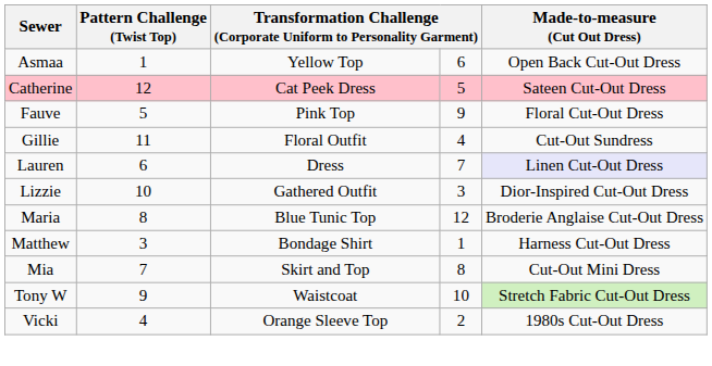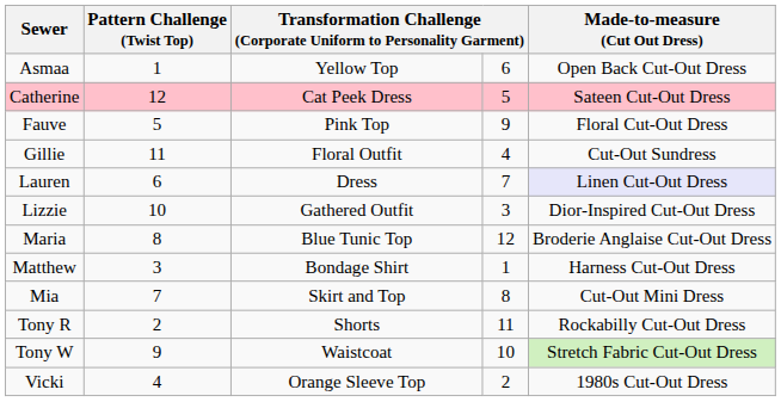 <table class="wikitable" style="text-align:center;">
 <tr>
 <th>Sewer</th>
 <th>Pattern Challenge<br><small>(Twist Top)</small></th>
 <th colspan="2">Transformation Challenge<br><small>(Corporate Uniform to Personality Garment)</small></th>
 <th>Made-to-measure<br><small>(Cut Out Dress)</small></th>
 </tr>
 <tr>
 <td>Asmaa</td>
 <td>1</td>
 <td>Yellow Top</td>
 <td>6</td>
 <td>Open Back Cut-Out Dress</td>
 </tr>
 <tr style="background:pink">
 <td>Catherine</td>
 <td>12</td>
 <td>Cat Peek Dress</td>
 <td>5</td>
 <td>Sateen Cut-Out Dress</td>
 </tr>
 <tr>
 <td>Fauve</td>
 <td>5</td>
 <td>Pink Top</td>
 <td>9</td>
 <td>Floral Cut-Out Dress</td>
 </tr>
 <tr>
 <td>Gillie</td>
 <td>11</td>
 <td>Floral Outfit</td>
 <td>4</td>
 <td>Cut-Out Sundress</td>
 </tr>
 <tr>
 <td>Lauren</td>
 <td>6</td>
 <td>Dress</td>
 <td>7</td>
 <td style="background: lavender;">Linen Cut-Out Dress</td>
 </tr>
 <tr>
 <td>Lizzie</td>
 <td>10</td>
 <td>Gathered Outfit</td>
 <td>3</td>
 <td>Dior-Inspired Cut-Out Dress</td>
 </tr>
 <tr>
 <td>Maria</td>
 <td>8</td>
 <td>Blue Tunic Top</td>
 <td>12</td>
 <td>Broderie Anglaise Cut-Out Dress</td>
 </tr>
 <tr>
 <td>Matthew</td>
 <td>3</td>
 <td>Bondage Shirt</td>
 <td>1</td>
 <td>Harness Cut-Out Dress</td>
 </tr>
 <tr>
 <td>Mia</td>
 <td>7</td>
 <td>Skirt and Top</td>
 <td>8</td>
 <td>Cut-Out Mini Dress</td>
 </tr>
 <tr>
+<td>Tony R</td>
+<td>2</td>
+<td>Shorts</td>
+<td>11</td>
+<td>Rockabilly Cut-Out Dress</td>
+</tr>
+<tr>
 <td>Tony W</td>
 <td>9</td>
 <td>Waistcoat</td>
 <td>10</td>
 <td style="background:#d0f0c0">Stretch Fabric Cut-Out Dress</td>
 </tr>
 <tr>
 <td>Vicki</td>
 <td>4</td>
 <td>Orange Sleeve Top</td>
 <td>2</td>
 <td>1980s Cut-Out Dress</td>
 </tr>
 </table>
